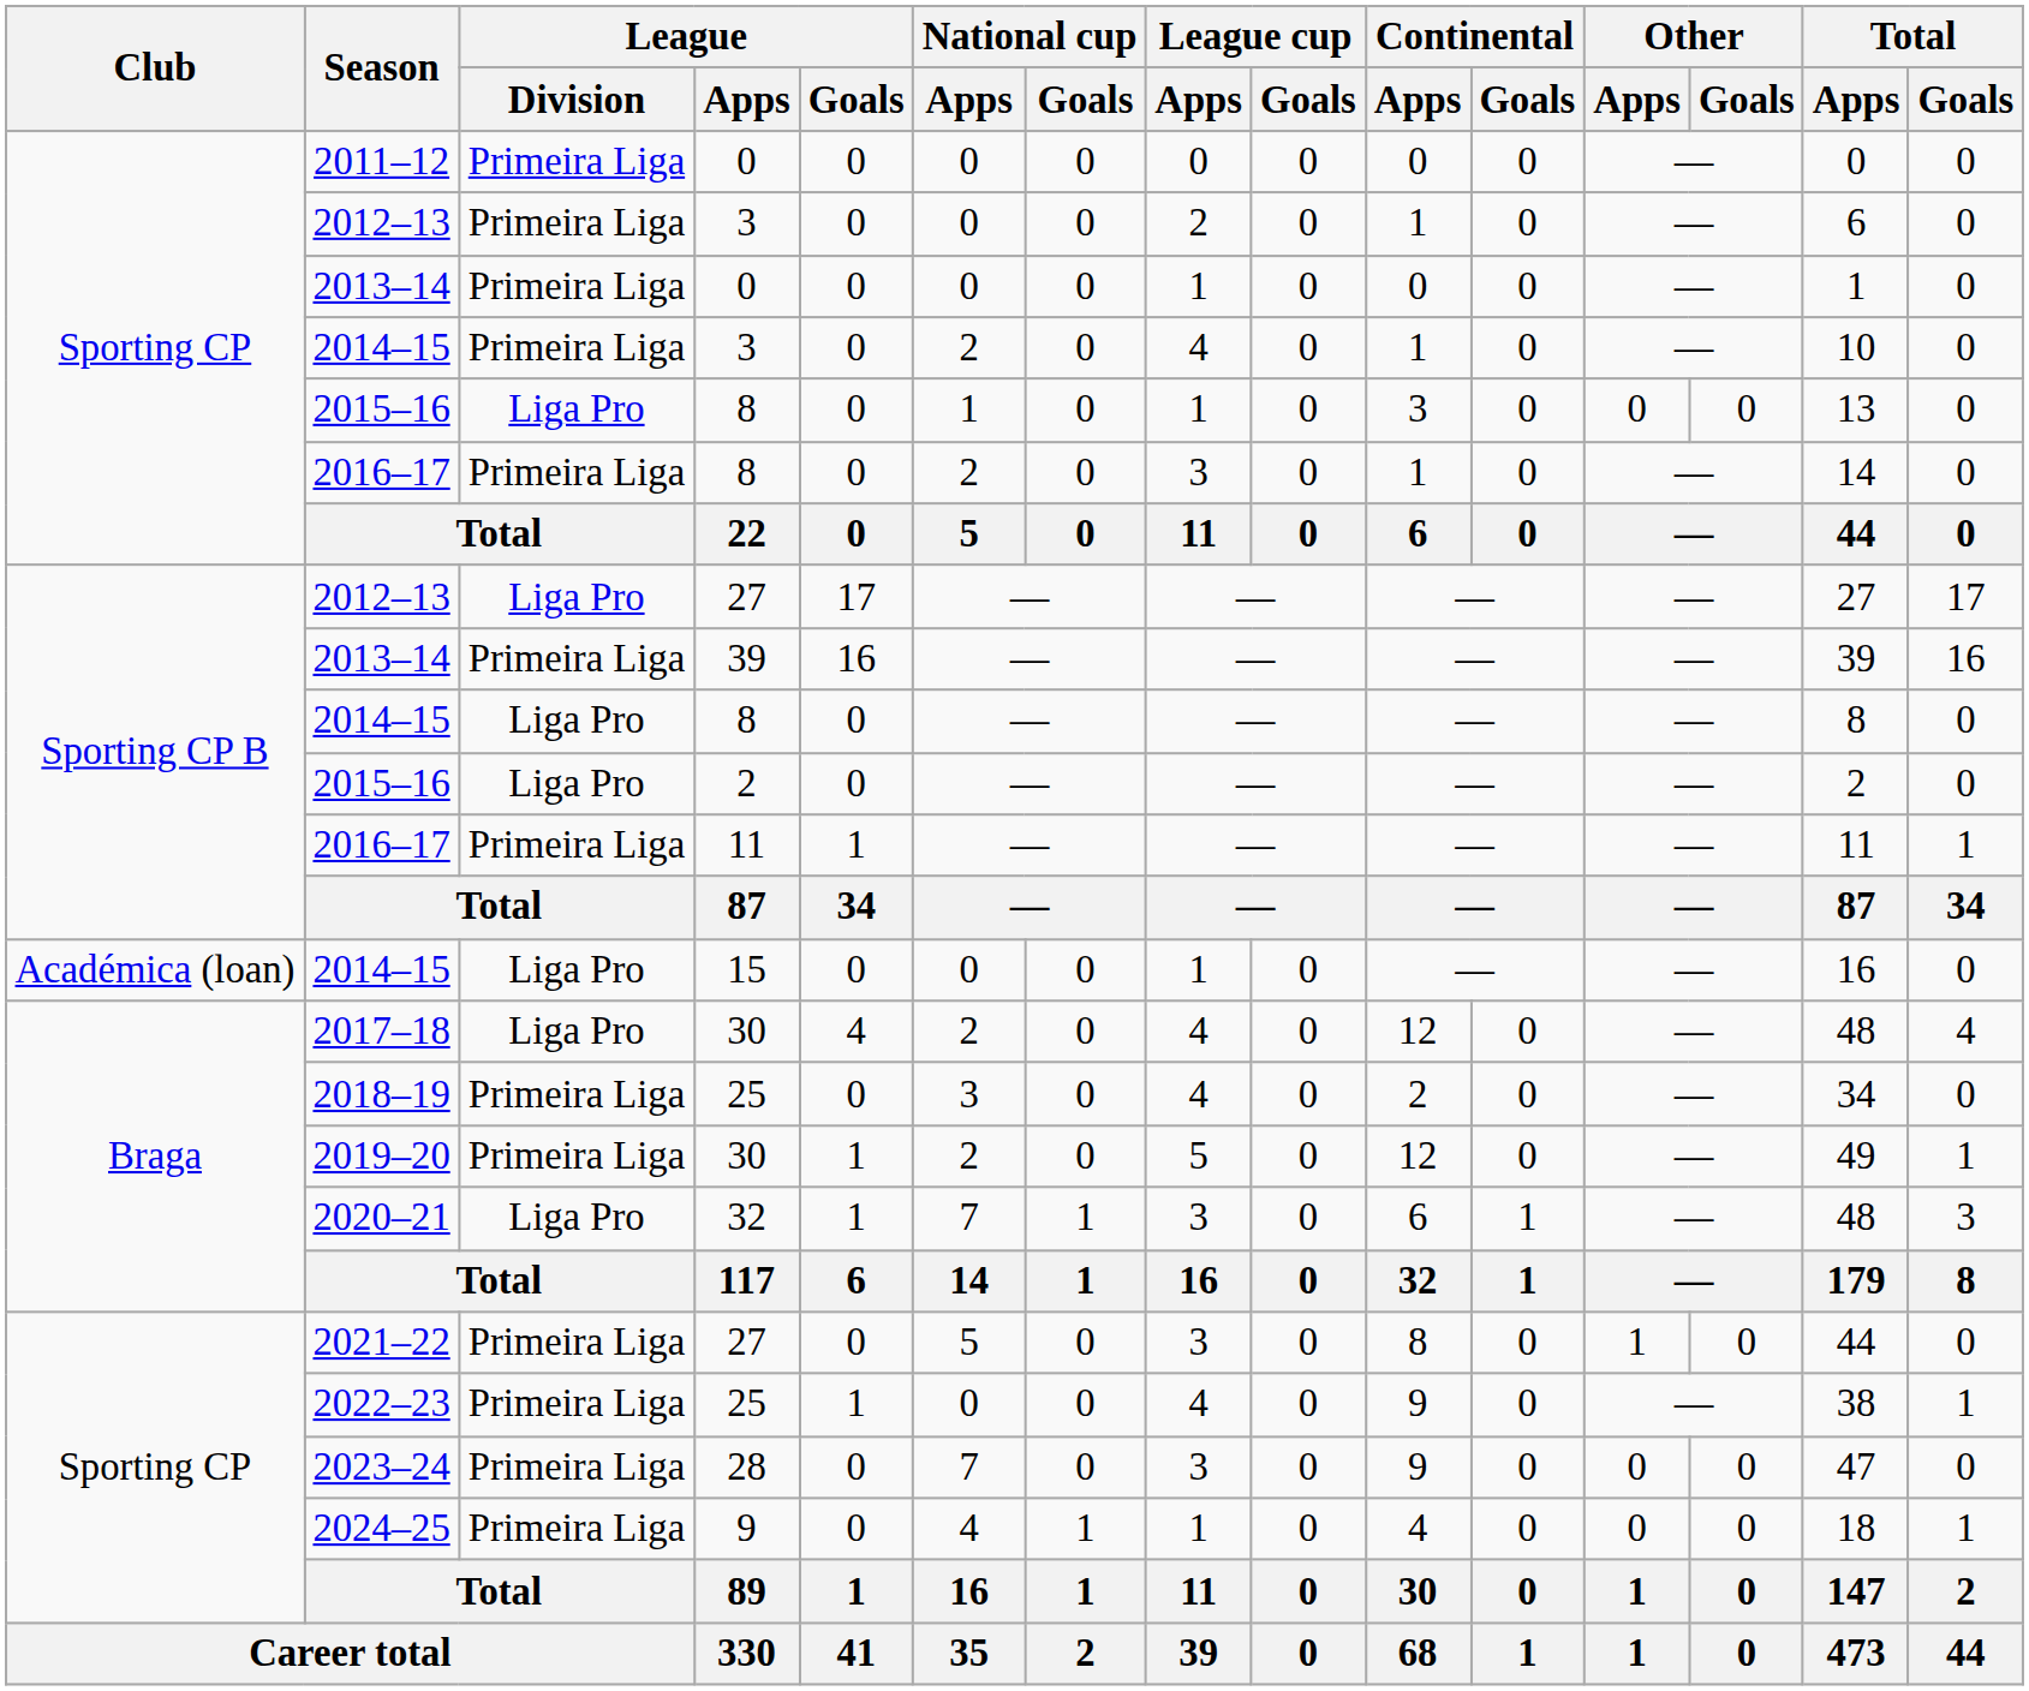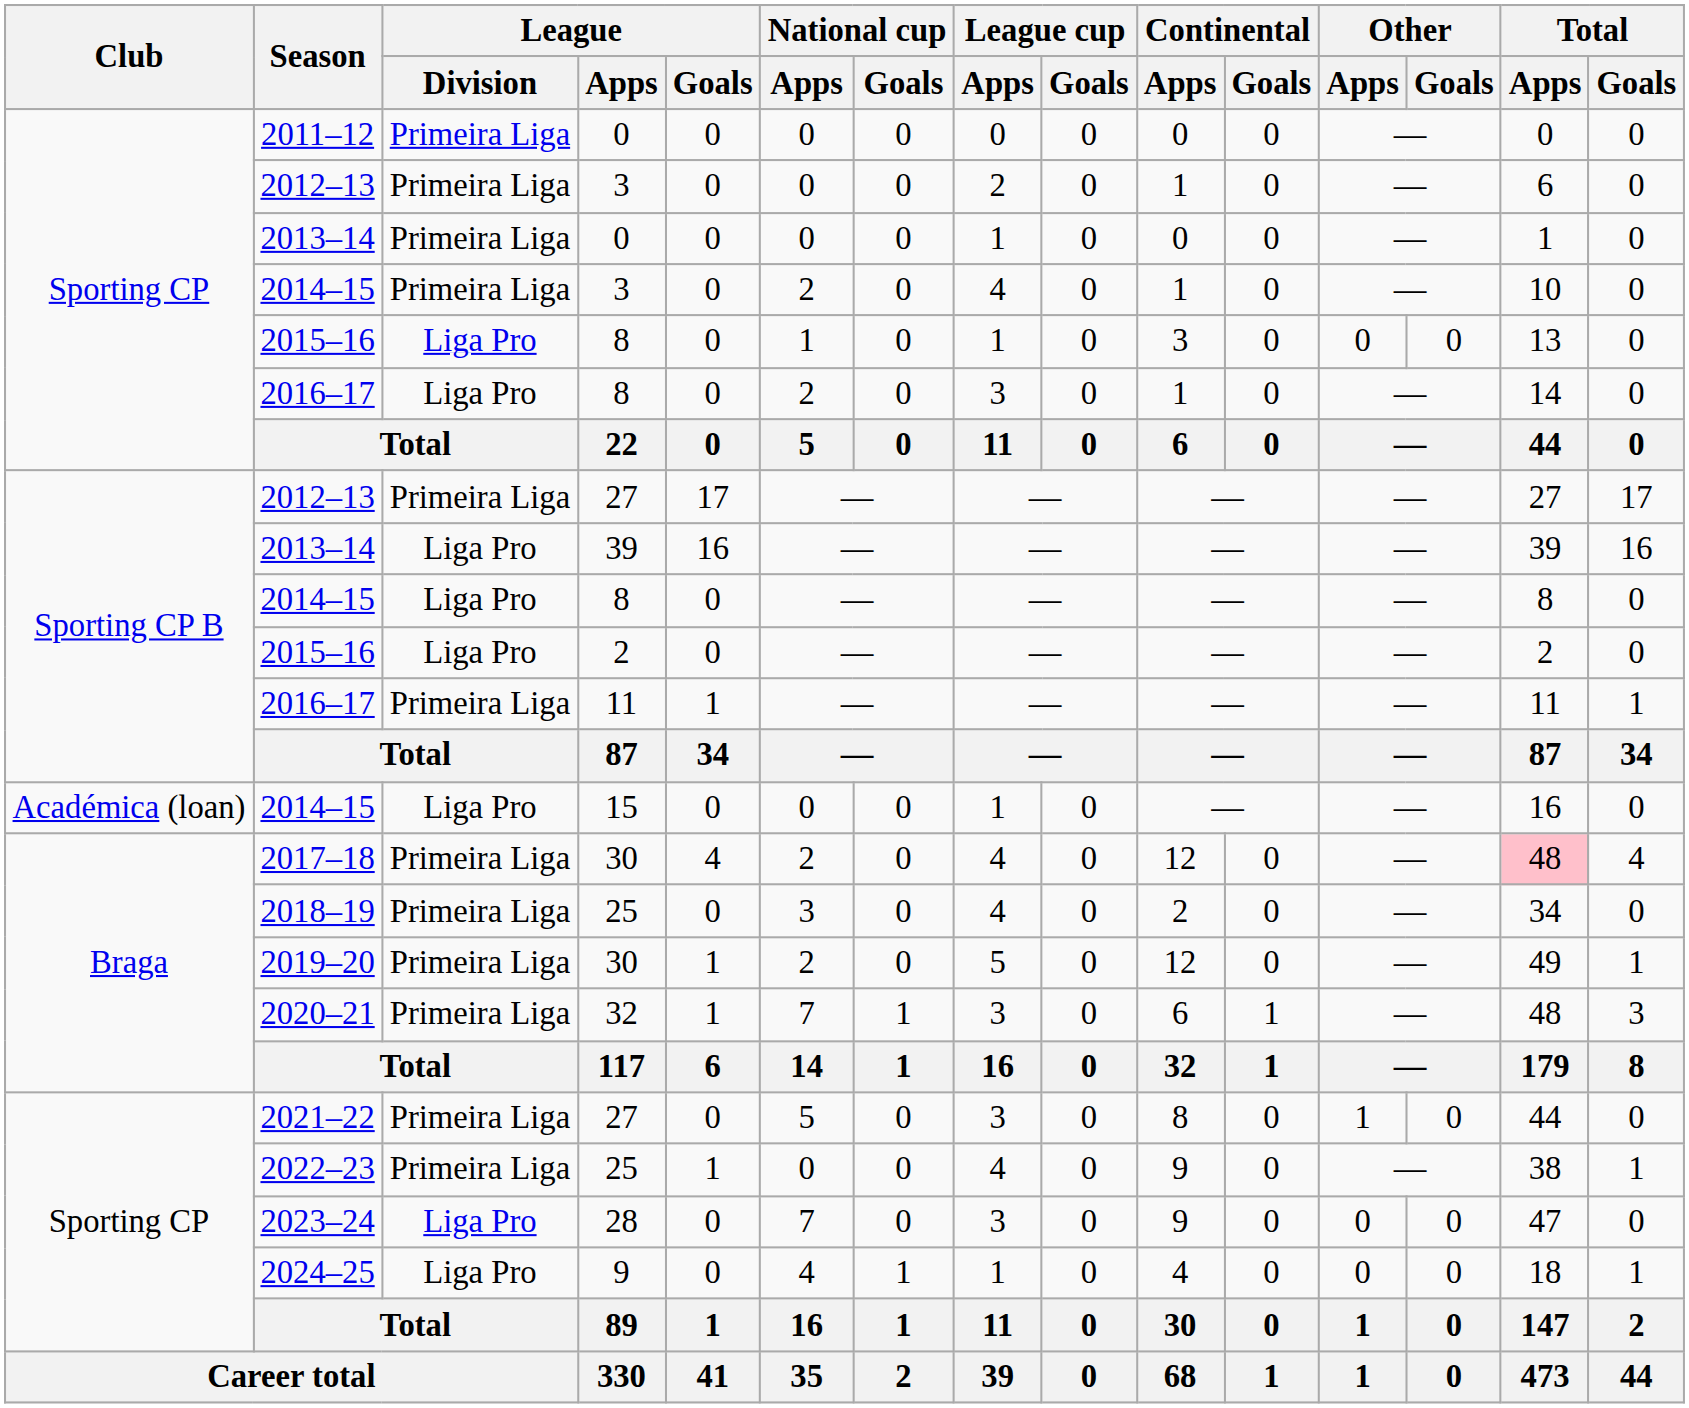 <table class="wikitable" style="text-align: center;">
 <tr>
 <th rowspan="2">Club</th>
 <th rowspan="2">Season</th>
 <th colspan="3">League</th>
 <th colspan="2">National cup</th>
 <th colspan="2">League cup</th>
 <th colspan="2">Continental</th>
 <th colspan="2">Other</th>
 <th colspan="2">Total</th>
 </tr>
 <tr>
 <th>Division</th>
 <th>Apps</th>
 <th>Goals</th>
 <th>Apps</th>
 <th>Goals</th>
 <th>Apps</th>
 <th>Goals</th>
 <th>Apps</th>
 <th>Goals</th>
 <th>Apps</th>
 <th>Goals</th>
 <th>Apps</th>
 <th>Goals</th>
 </tr>
 <tr>
 <td rowspan="7"><a href='#'>Sporting CP</a></td>
 <td><a href='#'>2011–12</a></td>
 <td><a href='#'>Primeira Liga</a></td>
 <td>0</td>
 <td>0</td>
 <td>0</td>
 <td>0</td>
 <td>0</td>
 <td>0</td>
 <td>0</td>
 <td>0</td>
 <td colspan="2">—</td>
 <td>0</td>
 <td>0</td>
 </tr>
 <tr>
 <td><a href='#'>2012–13</a></td>
 <td>Primeira Liga</td>
 <td>3</td>
 <td>0</td>
 <td>0</td>
 <td>0</td>
 <td>2</td>
 <td>0</td>
 <td>1</td>
 <td>0</td>
 <td colspan="2">—</td>
 <td>6</td>
 <td>0</td>
 </tr>
 <tr>
 <td><a href='#'>2013–14</a></td>
 <td>Primeira Liga</td>
 <td>0</td>
 <td>0</td>
 <td>0</td>
 <td>0</td>
 <td>1</td>
 <td>0</td>
 <td>0</td>
 <td>0</td>
 <td colspan="2">—</td>
 <td>1</td>
 <td>0</td>
 </tr>
 <tr>
 <td><a href='#'>2014–15</a></td>
 <td>Primeira Liga</td>
 <td>3</td>
 <td>0</td>
 <td>2</td>
 <td>0</td>
 <td>4</td>
 <td>0</td>
 <td>1</td>
 <td>0</td>
 <td colspan="2">—</td>
 <td>10</td>
 <td>0</td>
 </tr>
 <tr>
 <td><a href='#'>2015–16</a></td>
 <td><a href='#'>Liga Pro</a></td>
 <td>8</td>
 <td>0</td>
 <td>1</td>
 <td>0</td>
 <td>1</td>
 <td>0</td>
 <td>3</td>
 <td>0</td>
 <td>0</td>
 <td>0</td>
 <td>13</td>
 <td>0</td>
 </tr>
 <tr>
 <td><a href='#'>2016–17</a></td>
-<td>Primeira Liga</td>
+<td>Liga Pro</td>
 <td>8</td>
 <td>0</td>
 <td>2</td>
 <td>0</td>
 <td>3</td>
 <td>0</td>
 <td>1</td>
 <td>0</td>
 <td colspan="2">—</td>
 <td>14</td>
 <td>0</td>
 </tr>
 <tr>
 <th colspan="2">Total</th>
 <th>22</th>
 <th>0</th>
 <th>5</th>
 <th>0</th>
 <th>11</th>
 <th>0</th>
 <th>6</th>
 <th>0</th>
 <th colspan="2">—</th>
 <th>44</th>
 <th>0</th>
 </tr>
 <tr>
 <td rowspan="6"><a href='#'>Sporting CP B</a></td>
 <td><a href='#'>2012–13</a></td>
-<td><a href='#'>Liga Pro</a></td>
+<td>Primeira Liga</td>
 <td>27</td>
 <td>17</td>
 <td colspan="2">—</td>
 <td colspan="2">—</td>
 <td colspan="2">—</td>
 <td colspan="2">—</td>
 <td>27</td>
 <td>17</td>
 </tr>
 <tr>
 <td><a href='#'>2013–14</a></td>
-<td>Primeira Liga</td>
+<td>Liga Pro</td>
 <td>39</td>
 <td>16</td>
 <td colspan="2">—</td>
 <td colspan="2">—</td>
 <td colspan="2">—</td>
 <td colspan="2">—</td>
 <td>39</td>
 <td>16</td>
 </tr>
 <tr>
 <td><a href='#'>2014–15</a></td>
 <td>Liga Pro</td>
 <td>8</td>
 <td>0</td>
 <td colspan="2">—</td>
 <td colspan="2">—</td>
 <td colspan="2">—</td>
 <td colspan="2">—</td>
 <td>8</td>
 <td>0</td>
 </tr>
 <tr>
 <td><a href='#'>2015–16</a></td>
 <td>Liga Pro</td>
 <td>2</td>
 <td>0</td>
 <td colspan="2">—</td>
 <td colspan="2">—</td>
 <td colspan="2">—</td>
 <td colspan="2">—</td>
 <td>2</td>
 <td>0</td>
 </tr>
 <tr>
 <td><a href='#'>2016–17</a></td>
 <td>Primeira Liga</td>
 <td>11</td>
 <td>1</td>
 <td colspan="2">—</td>
 <td colspan="2">—</td>
 <td colspan="2">—</td>
 <td colspan="2">—</td>
 <td>11</td>
 <td>1</td>
 </tr>
 <tr>
 <th colspan="2">Total</th>
 <th>87</th>
 <th>34</th>
 <th colspan="2">—</th>
 <th colspan="2">—</th>
 <th colspan="2">—</th>
 <th colspan="2">—</th>
 <th>87</th>
 <th>34</th>
 </tr>
 <tr>
 <td><a href='#'>Académica</a> (loan)</td>
 <td><a href='#'>2014–15</a></td>
 <td>Liga Pro</td>
 <td>15</td>
 <td>0</td>
 <td>0</td>
 <td>0</td>
 <td>1</td>
 <td>0</td>
 <td colspan="2">—</td>
 <td colspan="2">—</td>
 <td>16</td>
 <td>0</td>
 </tr>
 <tr>
 <td rowspan="5"><a href='#'>Braga</a></td>
 <td><a href='#'>2017–18</a></td>
-<td>Liga Pro</td>
+<td>Primeira Liga</td>
 <td>30</td>
 <td>4</td>
 <td>2</td>
 <td>0</td>
 <td>4</td>
 <td>0</td>
 <td>12</td>
 <td>0</td>
 <td colspan="2">—</td>
-<td>48</td>
+<td style="background: pink;">48</td>
 <td>4</td>
 </tr>
 <tr>
 <td><a href='#'>2018–19</a></td>
 <td>Primeira Liga</td>
 <td>25</td>
 <td>0</td>
 <td>3</td>
 <td>0</td>
 <td>4</td>
 <td>0</td>
 <td>2</td>
 <td>0</td>
 <td colspan="2">—</td>
 <td>34</td>
 <td>0</td>
 </tr>
 <tr>
 <td><a href='#'>2019–20</a></td>
 <td>Primeira Liga</td>
 <td>30</td>
 <td>1</td>
 <td>2</td>
 <td>0</td>
 <td>5</td>
 <td>0</td>
 <td>12</td>
 <td>0</td>
 <td colspan="2">—</td>
 <td>49</td>
 <td>1</td>
 </tr>
 <tr>
 <td><a href='#'>2020–21</a></td>
-<td>Liga Pro</td>
+<td>Primeira Liga</td>
 <td>32</td>
 <td>1</td>
 <td>7</td>
 <td>1</td>
 <td>3</td>
 <td>0</td>
 <td>6</td>
 <td>1</td>
 <td colspan="2">—</td>
 <td>48</td>
 <td>3</td>
 </tr>
 <tr>
 <th colspan="2">Total</th>
 <th>117</th>
 <th>6</th>
 <th>14</th>
 <th>1</th>
 <th>16</th>
 <th>0</th>
 <th>32</th>
 <th>1</th>
 <th colspan="2">—</th>
 <th>179</th>
 <th>8</th>
 </tr>
 <tr>
 <td rowspan="5">Sporting CP</td>
 <td><a href='#'>2021–22</a></td>
 <td>Primeira Liga</td>
 <td>27</td>
 <td>0</td>
 <td>5</td>
 <td>0</td>
 <td>3</td>
 <td>0</td>
 <td>8</td>
 <td>0</td>
 <td>1</td>
 <td>0</td>
 <td>44</td>
 <td>0</td>
 </tr>
 <tr>
 <td><a href='#'>2022–23</a></td>
 <td>Primeira Liga</td>
 <td>25</td>
 <td>1</td>
 <td>0</td>
 <td>0</td>
 <td>4</td>
 <td>0</td>
 <td>9</td>
 <td>0</td>
 <td colspan="2">—</td>
 <td>38</td>
 <td>1</td>
 </tr>
 <tr>
 <td><a href='#'>2023–24</a></td>
-<td>Primeira Liga</td>
+<td><a href='#'>Liga Pro</a></td>
 <td>28</td>
 <td>0</td>
 <td>7</td>
 <td>0</td>
 <td>3</td>
 <td>0</td>
 <td>9</td>
 <td>0</td>
 <td>0</td>
 <td>0</td>
 <td>47</td>
 <td>0</td>
 </tr>
 <tr>
 <td><a href='#'>2024–25</a></td>
-<td>Primeira Liga</td>
+<td>Liga Pro</td>
 <td>9</td>
 <td>0</td>
 <td>4</td>
 <td>1</td>
 <td>1</td>
 <td>0</td>
 <td>4</td>
 <td>0</td>
 <td>0</td>
 <td>0</td>
 <td>18</td>
 <td>1</td>
 </tr>
 <tr>
 <th colspan="2">Total</th>
 <th>89</th>
 <th>1</th>
 <th>16</th>
 <th>1</th>
 <th>11</th>
 <th>0</th>
 <th>30</th>
 <th>0</th>
 <th>1</th>
 <th>0</th>
 <th>147</th>
 <th>2</th>
 </tr>
 <tr>
 <th colspan="3">Career total</th>
 <th>330</th>
 <th>41</th>
 <th>35</th>
 <th>2</th>
 <th>39</th>
 <th>0</th>
 <th>68</th>
 <th>1</th>
 <th>1</th>
 <th>0</th>
 <th>473</th>
 <th>44</th>
 </tr>
 </table>
